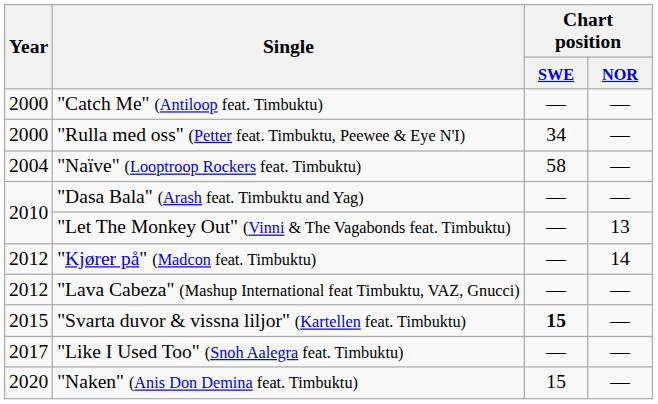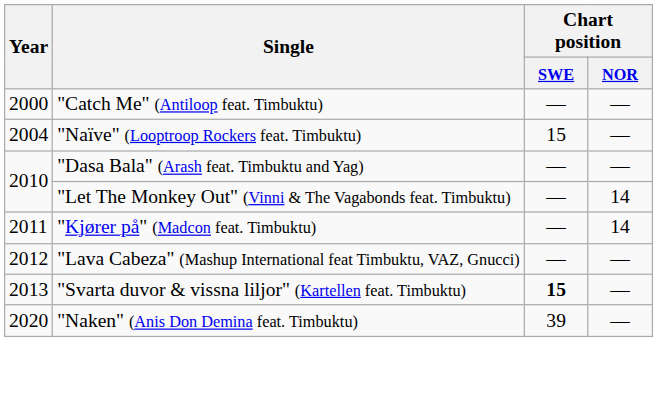 <table class="wikitable">
 <tr>
 <th rowspan="2">Year</th>
 <th rowspan="2">Single</th>
 <th colspan="2">Chart position</th>
 </tr>
 <tr>
 <th width="45"><small><a href='#'>SWE</a></small><br></th>
 <th width="45"><small><a href='#'>NOR</a></small><br></th>
 </tr>
 <tr>
 <td>2000</td>
 <td>"Catch Me" <small>(<a href='#'>Antiloop</a> feat. Timbuktu)</small></td>
 <td style="text-align:center;">—</td>
 <td style="text-align:center;">—</td>
 </tr>
 <tr>
-<td>2000</td>
-<td>"Rulla med oss" <small>(<a href='#'>Petter</a> feat. Timbuktu, Peewee & Eye N'I)</small></td>
-<td style="text-align:center;">34</td>
-<td style="text-align:center;">—</td>
-</tr>
-<tr>
 <td>2004</td>
 <td>"Naïve" <small>(<a href='#'>Looptroop Rockers</a> feat. Timbuktu)</small></td>
-<td style="text-align:center;">58</td>
+<td style="text-align:center;">15</td>
 <td style="text-align:center;">—</td>
 </tr>
 <tr>
 <td rowspan="2">2010</td>
 <td>"Dasa Bala" <small>(<a href='#'>Arash</a> feat. Timbuktu and Yag)</small></td>
 <td style="text-align:center;">—</td>
 <td style="text-align:center;">—</td>
 </tr>
 <tr>
 <td>"Let The Monkey Out" <small>(<a href='#'>Vinni</a> & The Vagabonds feat. Timbuktu)</small></td>
 <td style="text-align:center;">—</td>
-<td style="text-align:center;">13</td>
+<td style="text-align:center;">14</td>
 </tr>
 <tr>
-<td>2012</td>
+<td>2011</td>
 <td>"<a href='#'>Kjører på</a>" <small>(<a href='#'>Madcon</a> feat. Timbuktu)</small></td>
 <td style="text-align:center;">—</td>
 <td style="text-align:center;">14</td>
 </tr>
 <tr>
 <td>2012</td>
 <td>"Lava Cabeza" <small>(Mashup International feat Timbuktu, VAZ, Gnucci)</small></td>
 <td style="text-align:center;">—</td>
 <td style="text-align:center;">—</td>
 </tr>
 <tr>
-<td>2015</td>
+<td>2013</td>
 <td>"Svarta duvor & vissna liljor" <small>(<a href='#'>Kartellen</a> feat. Timbuktu)</small></td>
 <td style="text-align:center;"><strong>15</strong></td>
 <td style="text-align:center;">—</td>
 </tr>
 <tr>
-<td>2017</td>
-<td>"Like I Used Too" <small>(<a href='#'>Snoh Aalegra</a> feat. Timbuktu)</small></td>
-<td style="text-align:center;">—</td>
-<td style="text-align:center;">—</td>
-</tr>
-<tr>
 <td>2020</td>
 <td>"Naken" <small>(<a href='#'>Anis Don Demina</a> feat. Timbuktu)</small></td>
-<td style="text-align:center;">15</td>
+<td style="text-align:center;">39<br></td>
 <td style="text-align:center;">—</td>
 </tr>
 </table>
